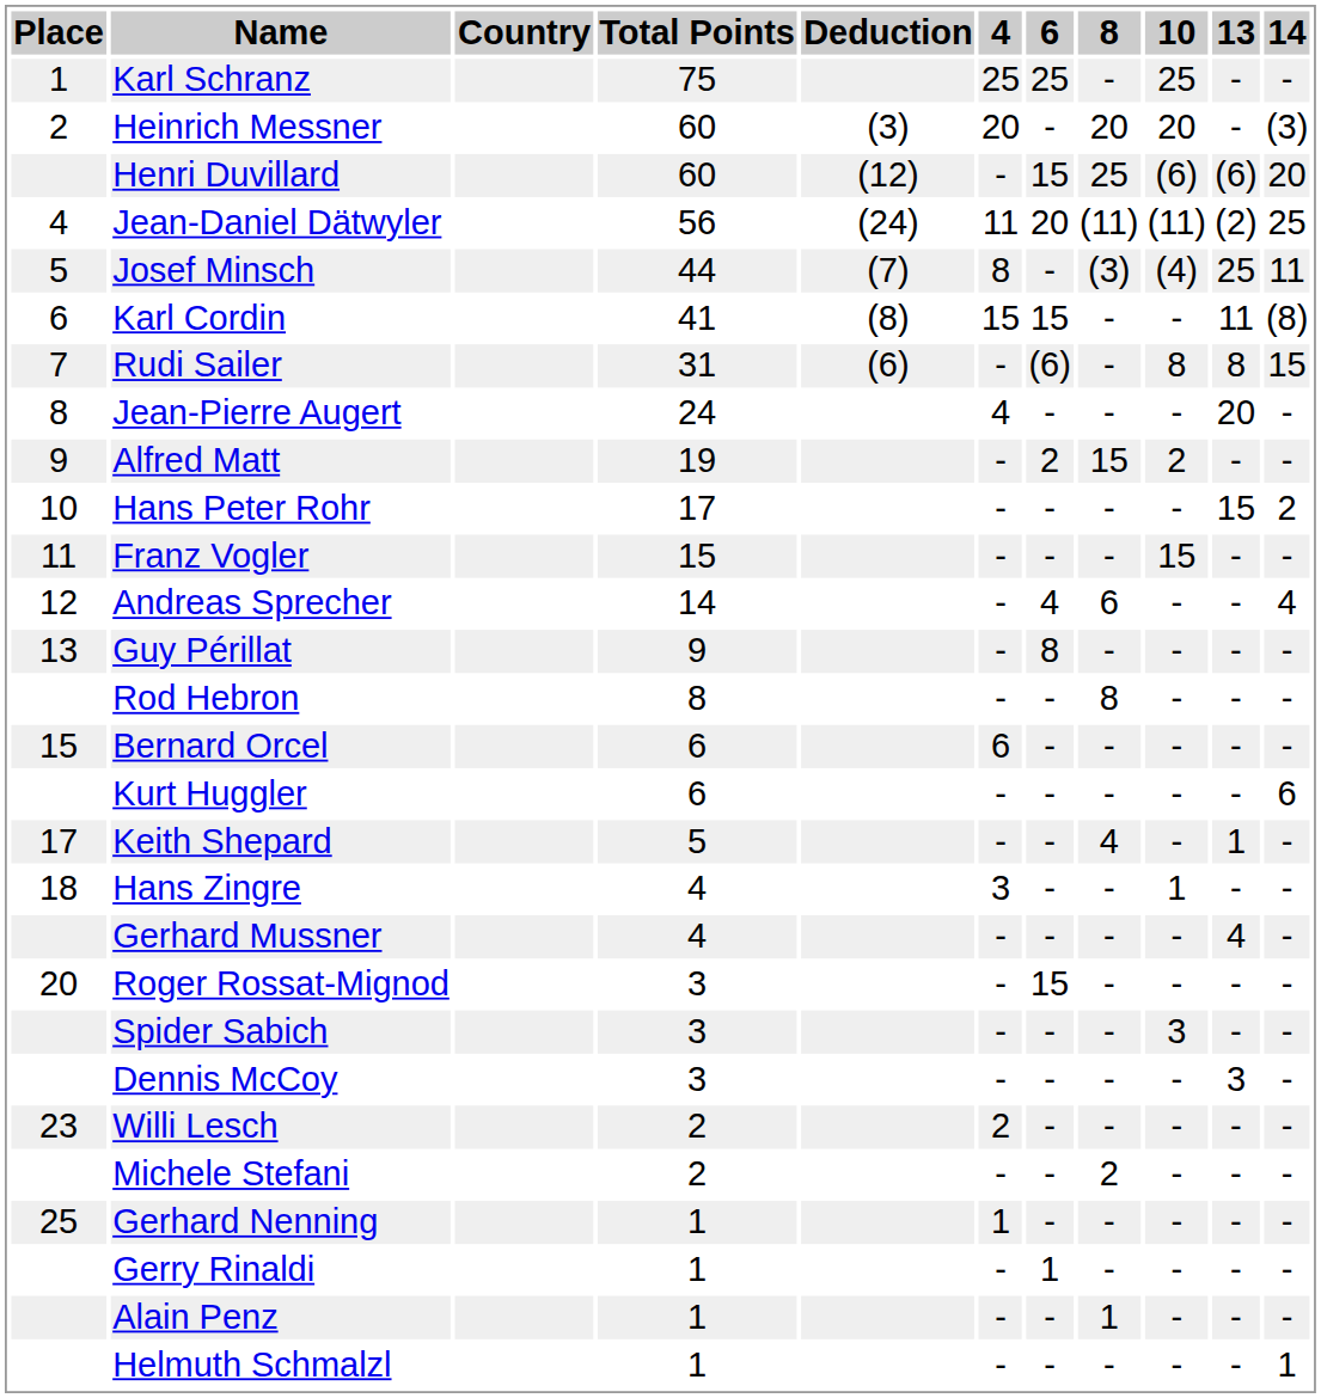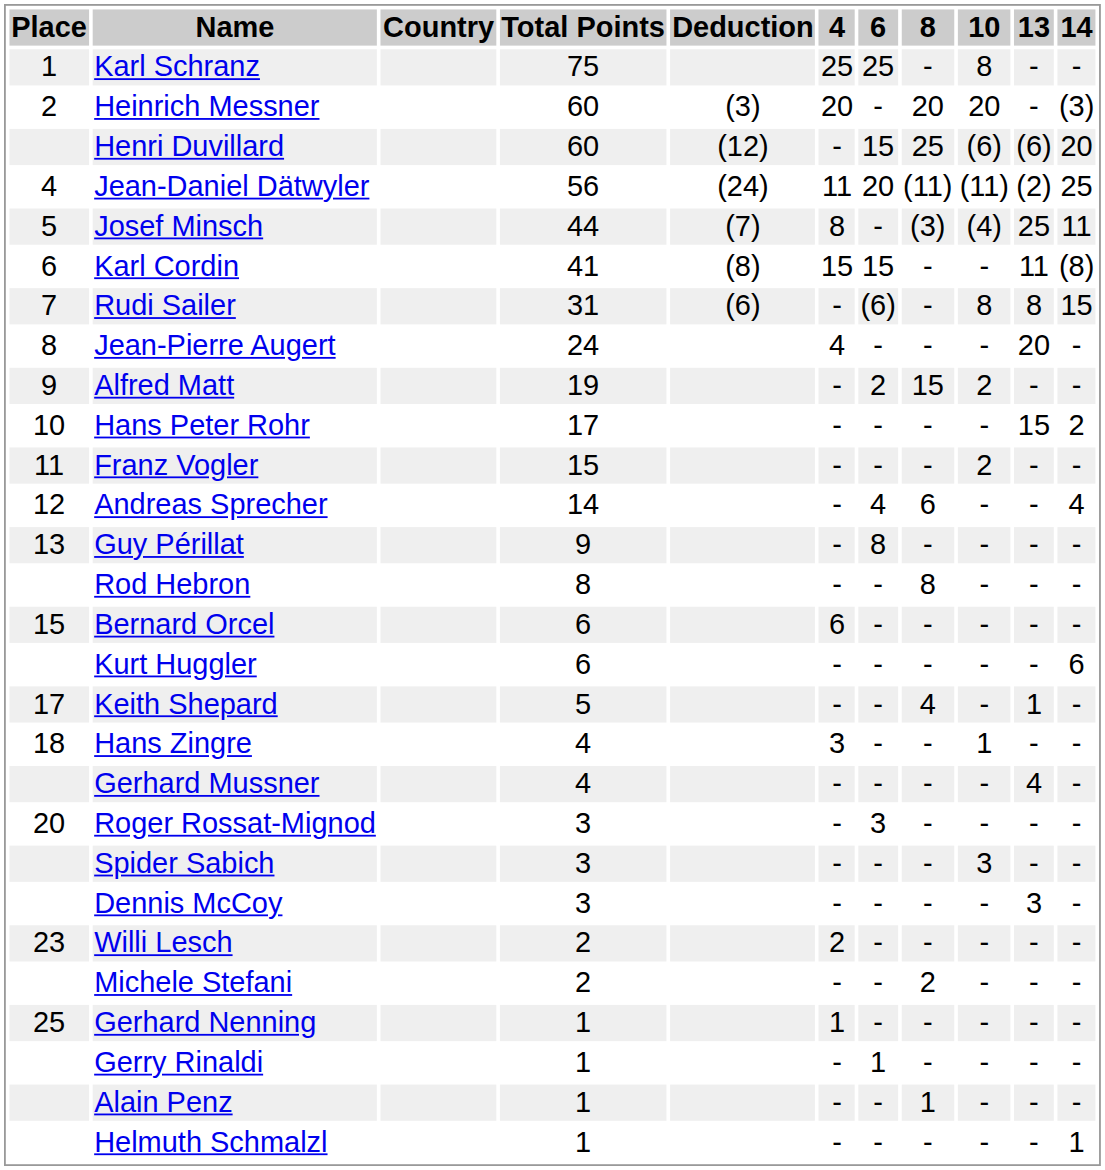 <table border="0" style="border: 1px solid #999; background-color:#FFFFFF; text-align:center">
 <tr align="center" bgcolor="#CCCCCC">
 <th>Place</th>
 <th>Name</th>
 <th>Country</th>
 <th>Total Points</th>
 <th>Deduction</th>
 <th>4</th>
 <th>6</th>
 <th>8</th>
 <th>10</th>
 <th>13</th>
 <th>14</th>
 </tr>
 <tr bgcolor="#EFEFEF">
 <td>1</td>
 <td align="left"><a href='#'>Karl Schranz</a></td>
 <td align="left"></td>
 <td>75</td>
 <td></td>
 <td>25</td>
 <td>25</td>
 <td>-</td>
-<td>25</td>
+<td>8</td>
 <td>-</td>
 <td>-</td>
 </tr>
 <tr>
 <td>2</td>
 <td align="left"><a href='#'>Heinrich Messner</a></td>
 <td align="left"></td>
 <td>60</td>
 <td>(3)</td>
 <td>20</td>
 <td>-</td>
 <td>20</td>
 <td>20</td>
 <td>-</td>
 <td>(3)</td>
 </tr>
 <tr bgcolor="#EFEFEF">
 <td></td>
 <td align="left"><a href='#'>Henri Duvillard</a></td>
 <td align="left"></td>
 <td>60</td>
 <td>(12)</td>
 <td>-</td>
 <td>15</td>
 <td>25</td>
 <td>(6)</td>
 <td>(6)</td>
 <td>20</td>
 </tr>
 <tr>
 <td>4</td>
 <td align="left"><a href='#'>Jean-Daniel Dätwyler</a></td>
 <td align="left"></td>
 <td>56</td>
 <td>(24)</td>
 <td>11</td>
 <td>20</td>
 <td>(11)</td>
 <td>(11)</td>
 <td>(2)</td>
 <td>25</td>
 </tr>
 <tr bgcolor="#EFEFEF">
 <td>5</td>
 <td align="left"><a href='#'>Josef Minsch</a></td>
 <td align="left"></td>
 <td>44</td>
 <td>(7)</td>
 <td>8</td>
 <td>-</td>
 <td>(3)</td>
 <td>(4)</td>
 <td>25</td>
 <td>11</td>
 </tr>
 <tr>
 <td>6</td>
 <td align="left"><a href='#'>Karl Cordin</a></td>
 <td align="left"></td>
 <td>41</td>
 <td>(8)</td>
 <td>15</td>
 <td>15</td>
 <td>-</td>
 <td>-</td>
 <td>11</td>
 <td>(8)</td>
 </tr>
 <tr bgcolor="#EFEFEF">
 <td>7</td>
 <td align="left"><a href='#'>Rudi Sailer</a></td>
 <td align="left"></td>
 <td>31</td>
 <td>(6)</td>
 <td>-</td>
 <td>(6)</td>
 <td>-</td>
 <td>8</td>
 <td>8</td>
 <td>15</td>
 </tr>
 <tr>
 <td>8</td>
 <td align="left"><a href='#'>Jean-Pierre Augert</a></td>
 <td align="left"></td>
 <td>24</td>
 <td></td>
 <td>4</td>
 <td>-</td>
 <td>-</td>
 <td>-</td>
 <td>20</td>
 <td>-</td>
 </tr>
 <tr bgcolor="#EFEFEF">
 <td>9</td>
 <td align="left"><a href='#'>Alfred Matt</a></td>
 <td align="left"></td>
 <td>19</td>
 <td></td>
 <td>-</td>
 <td>2</td>
 <td>15</td>
 <td>2</td>
 <td>-</td>
 <td>-</td>
 </tr>
 <tr>
 <td>10</td>
 <td align="left"><a href='#'>Hans Peter Rohr</a></td>
 <td align="left"></td>
 <td>17</td>
 <td></td>
 <td>-</td>
 <td>-</td>
 <td>-</td>
 <td>-</td>
 <td>15</td>
 <td>2</td>
 </tr>
 <tr bgcolor="#EFEFEF">
 <td>11</td>
 <td align="left"><a href='#'>Franz Vogler</a></td>
 <td align="left"></td>
 <td>15</td>
 <td></td>
 <td>-</td>
 <td>-</td>
 <td>-</td>
-<td>15</td>
+<td>2</td>
 <td>-</td>
 <td>-</td>
 </tr>
 <tr>
 <td>12</td>
 <td align="left"><a href='#'>Andreas Sprecher</a></td>
 <td align="left"></td>
 <td>14</td>
 <td></td>
 <td>-</td>
 <td>4</td>
 <td>6</td>
 <td>-</td>
 <td>-</td>
 <td>4</td>
 </tr>
 <tr bgcolor="#EFEFEF">
 <td>13</td>
 <td align="left"><a href='#'>Guy Périllat</a></td>
 <td align="left"></td>
 <td>9</td>
 <td></td>
 <td>-</td>
 <td>8</td>
 <td>-</td>
 <td>-</td>
 <td>-</td>
 <td>-</td>
 </tr>
 <tr>
 <td></td>
 <td align="left"><a href='#'>Rod Hebron</a></td>
 <td align="left"></td>
 <td>8</td>
 <td></td>
 <td>-</td>
 <td>-</td>
 <td>8</td>
 <td>-</td>
 <td>-</td>
 <td>-</td>
 </tr>
 <tr bgcolor="#EFEFEF">
 <td>15</td>
 <td align="left"><a href='#'>Bernard Orcel</a></td>
 <td align="left"></td>
 <td>6</td>
 <td></td>
 <td>6</td>
 <td>-</td>
 <td>-</td>
 <td>-</td>
 <td>-</td>
 <td>-</td>
 </tr>
 <tr>
 <td></td>
 <td align="left"><a href='#'>Kurt Huggler</a></td>
 <td align="left"></td>
 <td>6</td>
 <td></td>
 <td>-</td>
 <td>-</td>
 <td>-</td>
 <td>-</td>
 <td>-</td>
 <td>6</td>
 </tr>
 <tr bgcolor="#EFEFEF">
 <td>17</td>
 <td align="left"><a href='#'>Keith Shepard</a></td>
 <td align="left"></td>
 <td>5</td>
 <td></td>
 <td>-</td>
 <td>-</td>
 <td>4</td>
 <td>-</td>
 <td>1</td>
 <td>-</td>
 </tr>
 <tr>
 <td>18</td>
 <td align="left"><a href='#'>Hans Zingre</a></td>
 <td align="left"></td>
 <td>4</td>
 <td></td>
 <td>3</td>
 <td>-</td>
 <td>-</td>
 <td>1</td>
 <td>-</td>
 <td>-</td>
 </tr>
 <tr bgcolor="#EFEFEF">
 <td></td>
 <td align="left"><a href='#'>Gerhard Mussner</a></td>
 <td align="left"></td>
 <td>4</td>
 <td></td>
 <td>-</td>
 <td>-</td>
 <td>-</td>
 <td>-</td>
 <td>4</td>
 <td>-</td>
 </tr>
 <tr>
 <td>20</td>
 <td align="left"><a href='#'>Roger Rossat-Mignod</a></td>
 <td align="left"></td>
 <td>3</td>
 <td></td>
 <td>-</td>
-<td>15</td>
+<td>3</td>
 <td>-</td>
 <td>-</td>
 <td>-</td>
 <td>-</td>
 </tr>
 <tr bgcolor="#EFEFEF">
 <td></td>
 <td align="left"><a href='#'>Spider Sabich</a></td>
 <td align="left"></td>
 <td>3</td>
 <td></td>
 <td>-</td>
 <td>-</td>
 <td>-</td>
 <td>3</td>
 <td>-</td>
 <td>-</td>
 </tr>
 <tr>
 <td></td>
 <td align="left"><a href='#'>Dennis McCoy</a></td>
 <td align="left"></td>
 <td>3</td>
 <td></td>
 <td>-</td>
 <td>-</td>
 <td>-</td>
 <td>-</td>
 <td>3</td>
 <td>-</td>
 </tr>
 <tr bgcolor="#EFEFEF">
 <td>23</td>
 <td align="left"><a href='#'>Willi Lesch</a></td>
 <td align="left"></td>
 <td>2</td>
 <td></td>
 <td>2</td>
 <td>-</td>
 <td>-</td>
 <td>-</td>
 <td>-</td>
 <td>-</td>
 </tr>
 <tr>
 <td></td>
 <td align="left"><a href='#'>Michele Stefani</a></td>
 <td align="left"></td>
 <td>2</td>
 <td></td>
 <td>-</td>
 <td>-</td>
 <td>2</td>
 <td>-</td>
 <td>-</td>
 <td>-</td>
 </tr>
 <tr bgcolor="#EFEFEF">
 <td>25</td>
 <td align="left"><a href='#'>Gerhard Nenning</a></td>
 <td align="left"></td>
 <td>1</td>
 <td></td>
 <td>1</td>
 <td>-</td>
 <td>-</td>
 <td>-</td>
 <td>-</td>
 <td>-</td>
 </tr>
 <tr>
 <td></td>
 <td align="left"><a href='#'>Gerry Rinaldi</a></td>
 <td align="left"></td>
 <td>1</td>
 <td></td>
 <td>-</td>
 <td>1</td>
 <td>-</td>
 <td>-</td>
 <td>-</td>
 <td>-</td>
 </tr>
 <tr bgcolor="#EFEFEF">
 <td></td>
 <td align="left"><a href='#'>Alain Penz</a></td>
 <td align="left"></td>
 <td>1</td>
 <td></td>
 <td>-</td>
 <td>-</td>
 <td>1</td>
 <td>-</td>
 <td>-</td>
 <td>-</td>
 </tr>
 <tr>
 <td></td>
 <td align="left"><a href='#'>Helmuth Schmalzl</a></td>
 <td align="left"></td>
 <td>1</td>
 <td></td>
 <td>-</td>
 <td>-</td>
 <td>-</td>
 <td>-</td>
 <td>-</td>
 <td>1</td>
 </tr>
 </table>
